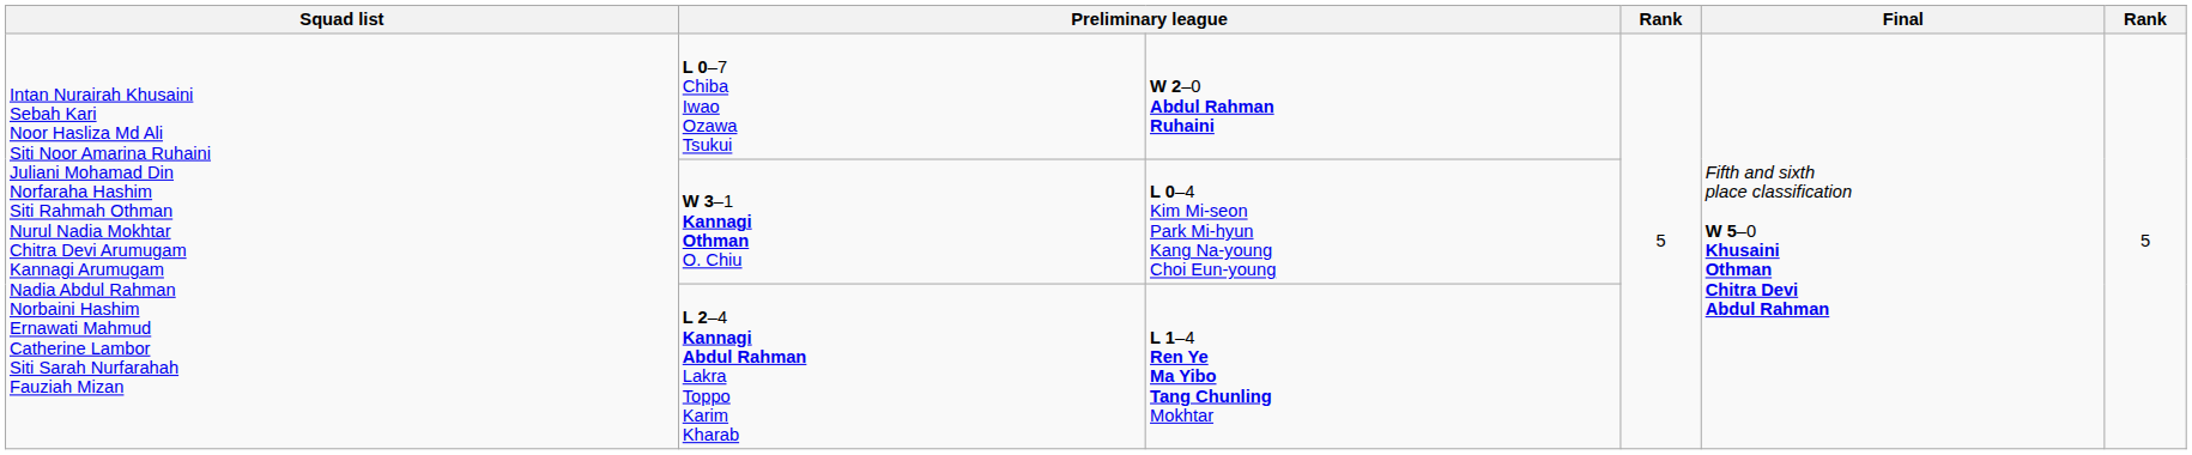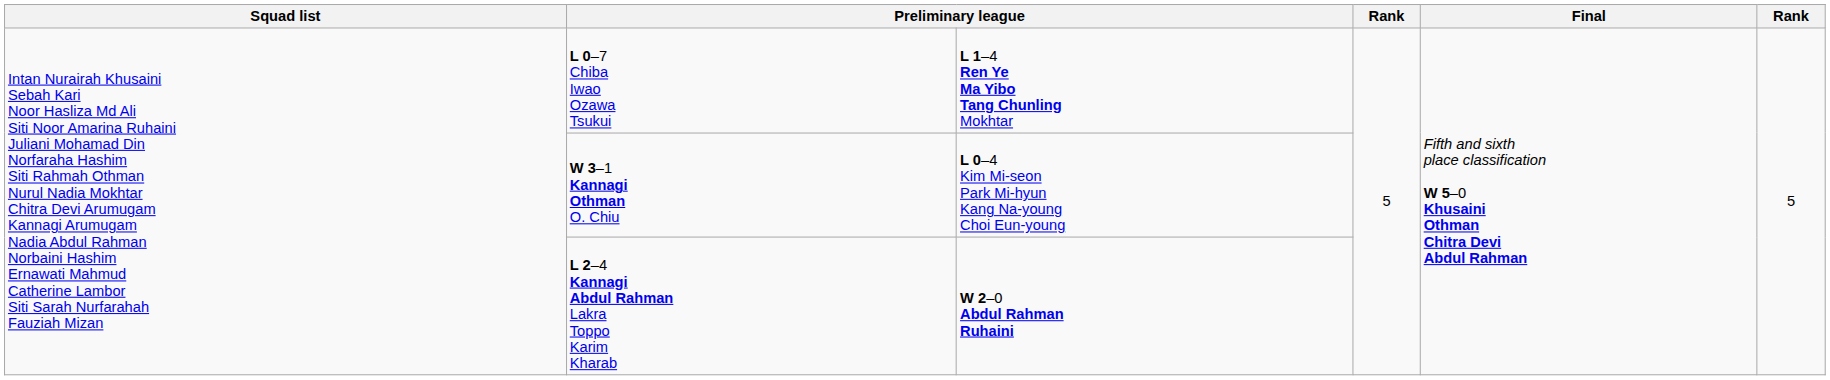 <table class="wikitable" width="90%" style="text-align:left; font-size:90%">
 <tr>
 <th width="25%">Squad list</th>
 <th colspan=2 width="35%">Preliminary league</th>
 <th width="3%">Rank</th>
 <th width="15%">Final</th>
 <th width="3%">Rank</th>
 </tr>
 <tr>
 <td rowspan="3"><a href='#'>Intan Nurairah Khusaini</a><br><a href='#'>Sebah Kari</a><br><a href='#'>Noor Hasliza Md Ali</a><br><a href='#'>Siti Noor Amarina Ruhaini</a><br><a href='#'>Juliani Mohamad Din</a><br><a href='#'>Norfaraha Hashim</a><br><a href='#'>Siti Rahmah Othman</a><br><a href='#'>Nurul Nadia Mokhtar</a><br><a href='#'>Chitra Devi Arumugam</a><br><a href='#'>Kannagi Arumugam</a><br><a href='#'>Nadia Abdul Rahman</a><br><a href='#'>Norbaini Hashim</a><br><a href='#'>Ernawati Mahmud</a><br><a href='#'>Catherine Lambor</a><br><a href='#'>Siti Sarah Nurfarahah</a><br><a href='#'>Fauziah Mizan</a></td>
 <td><br><strong>L 0</strong>–7<br><a href='#'>Chiba</a> <br><a href='#'>Iwao</a> <br><a href='#'>Ozawa</a> <br><a href='#'>Tsukui</a> </td>
-<td><br><strong>W 2</strong>–0<br><strong><a href='#'>Abdul Rahman</a> <br><a href='#'>Ruhaini</a> </strong></td>
+<td><br><strong>L 1</strong>–4<br><strong><a href='#'>Ren Ye</a> <br><a href='#'>Ma Yibo</a> <br><a href='#'>Tang Chunling</a> </strong><br><a href='#'>Mokhtar</a> </td>
 <td rowspan=3 align=center>5</td>
 <td rowspan=3><em>Fifth and sixth<br>place classification</em><br><br><strong>W 5</strong>–0<br><strong><a href='#'>Khusaini</a> <br><a href='#'>Othman</a> <br><a href='#'>Chitra Devi</a> <br><a href='#'>Abdul Rahman</a> </strong></td>
 <td rowspan="3" align=center>5</td>
 </tr>
 <tr>
 <td><br><strong>W 3</strong>–1<br><strong><a href='#'>Kannagi</a> <br><a href='#'>Othman</a> </strong><br><a href='#'>O. Chiu</a> </td>
 <td><br><strong>L 0</strong>–4<br><a href='#'>Kim Mi-seon</a> <br><a href='#'>Park Mi-hyun</a> <br><a href='#'>Kang Na-young</a> <br><a href='#'>Choi Eun-young</a> </td>
 </tr>
 <tr>
 <td><br><strong>L 2</strong>–4<br><strong><a href='#'>Kannagi</a> <br><a href='#'>Abdul Rahman</a> </strong><br><a href='#'>Lakra</a> <br><a href='#'>Toppo</a> <br><a href='#'>Karim</a> <br><a href='#'>Kharab</a> </td>
-<td><br><strong>L 1</strong>–4<br><strong><a href='#'>Ren Ye</a> <br><a href='#'>Ma Yibo</a> <br><a href='#'>Tang Chunling</a> </strong><br><a href='#'>Mokhtar</a> </td>
+<td><br><strong>W 2</strong>–0<br><strong><a href='#'>Abdul Rahman</a> <br><a href='#'>Ruhaini</a> </strong></td>
 </tr>
 </table>
